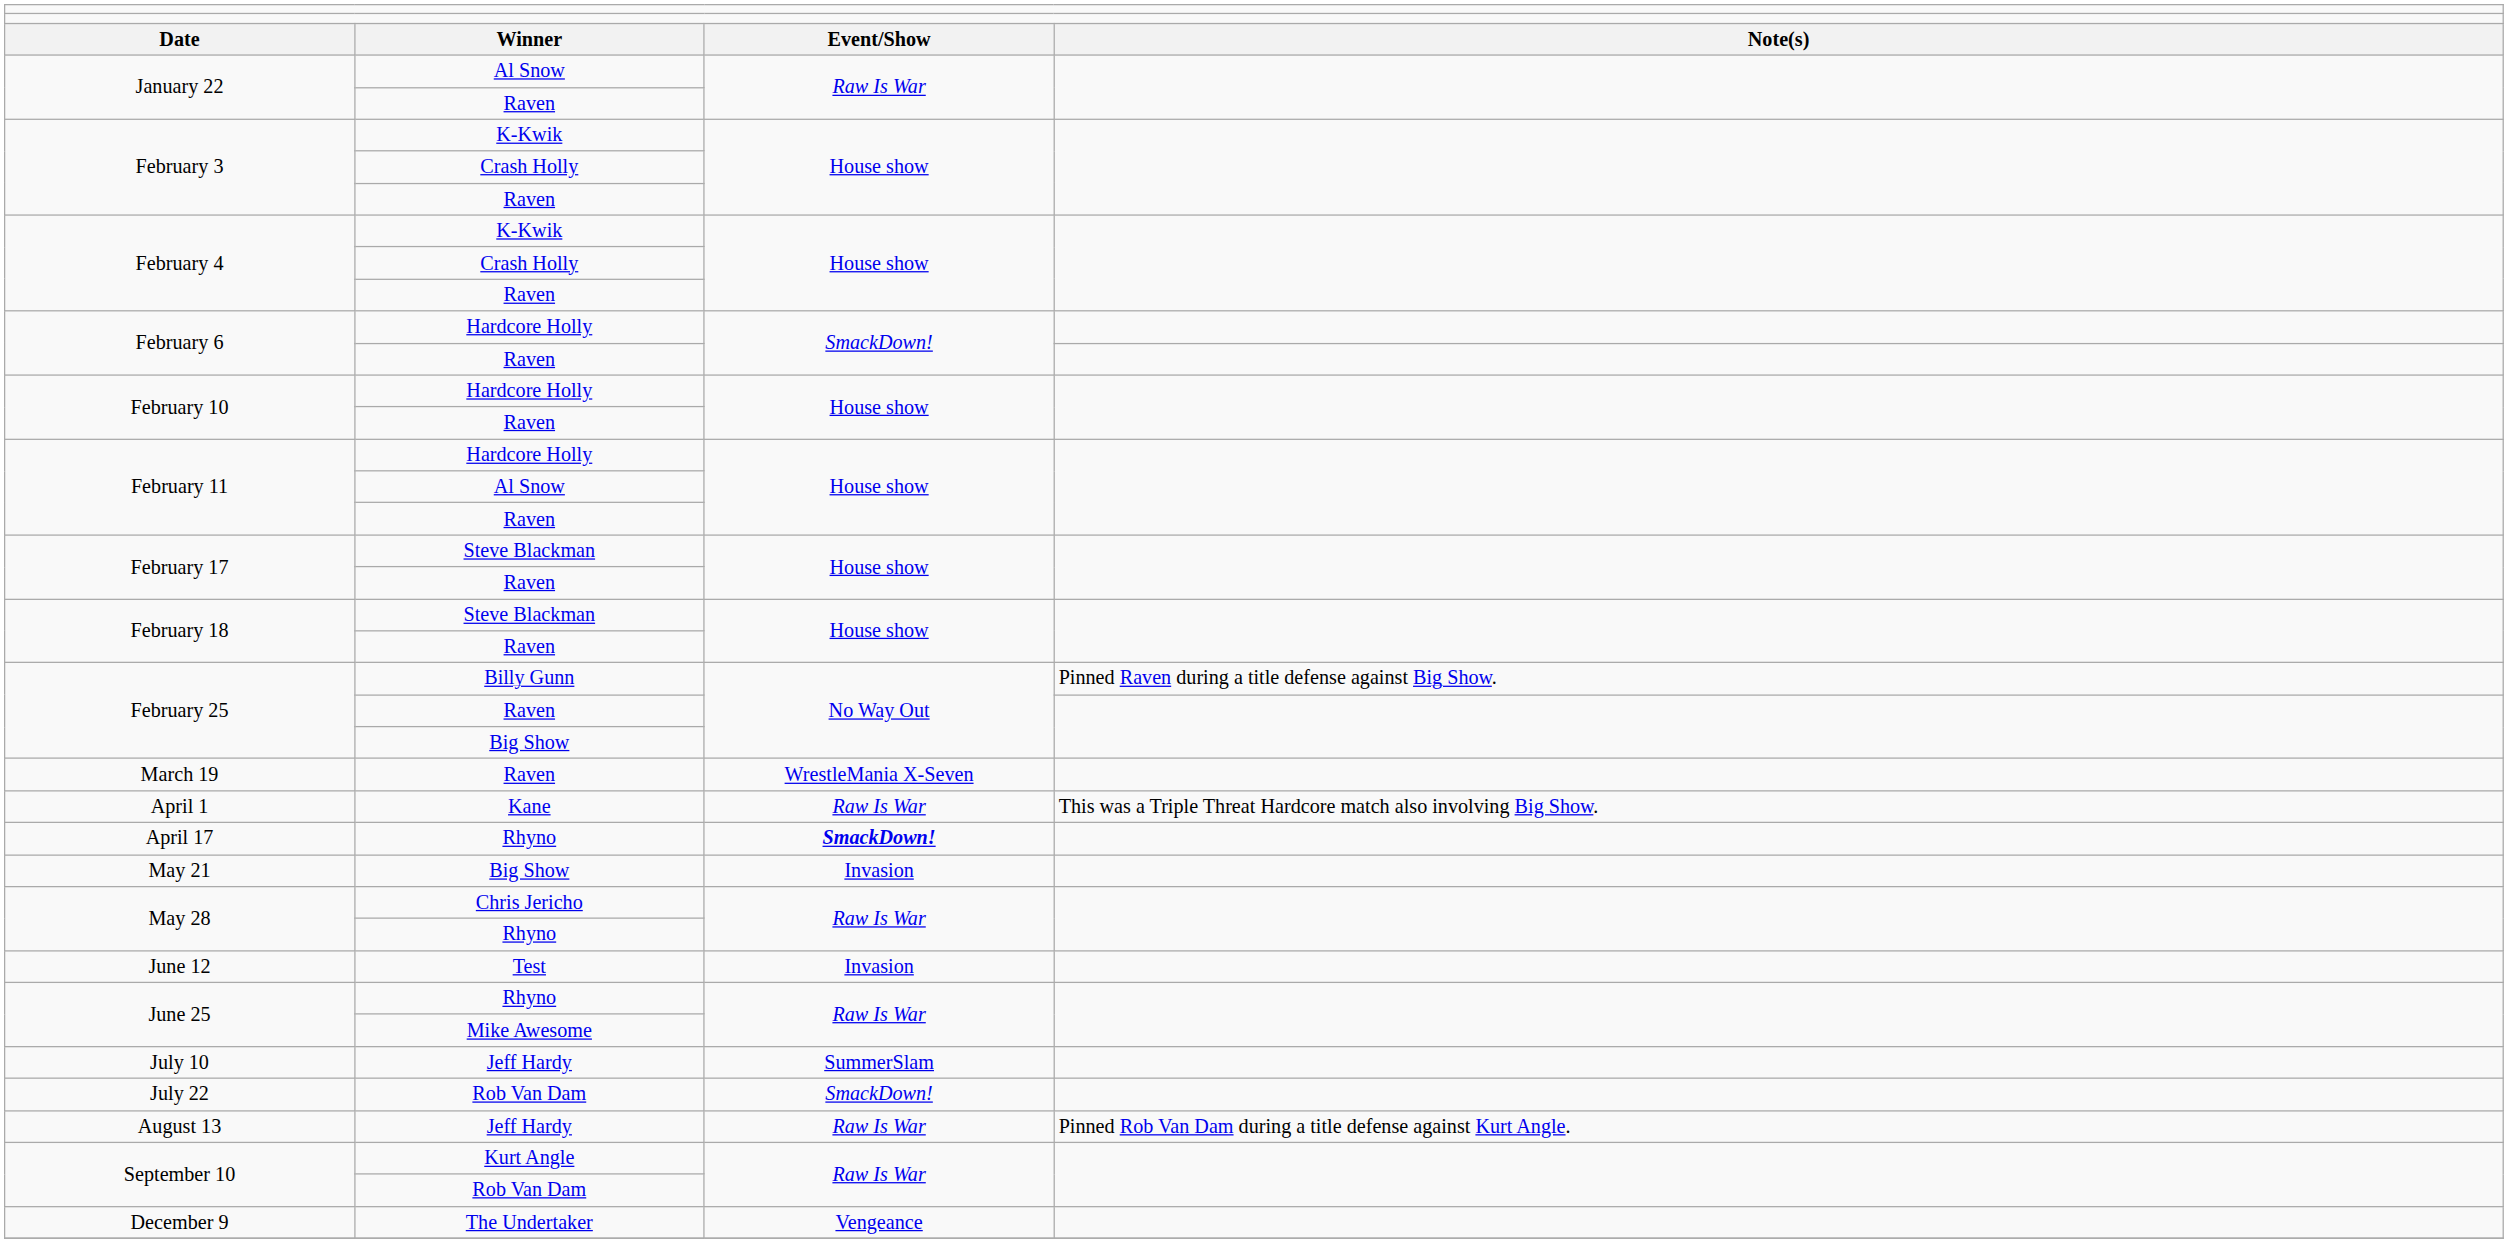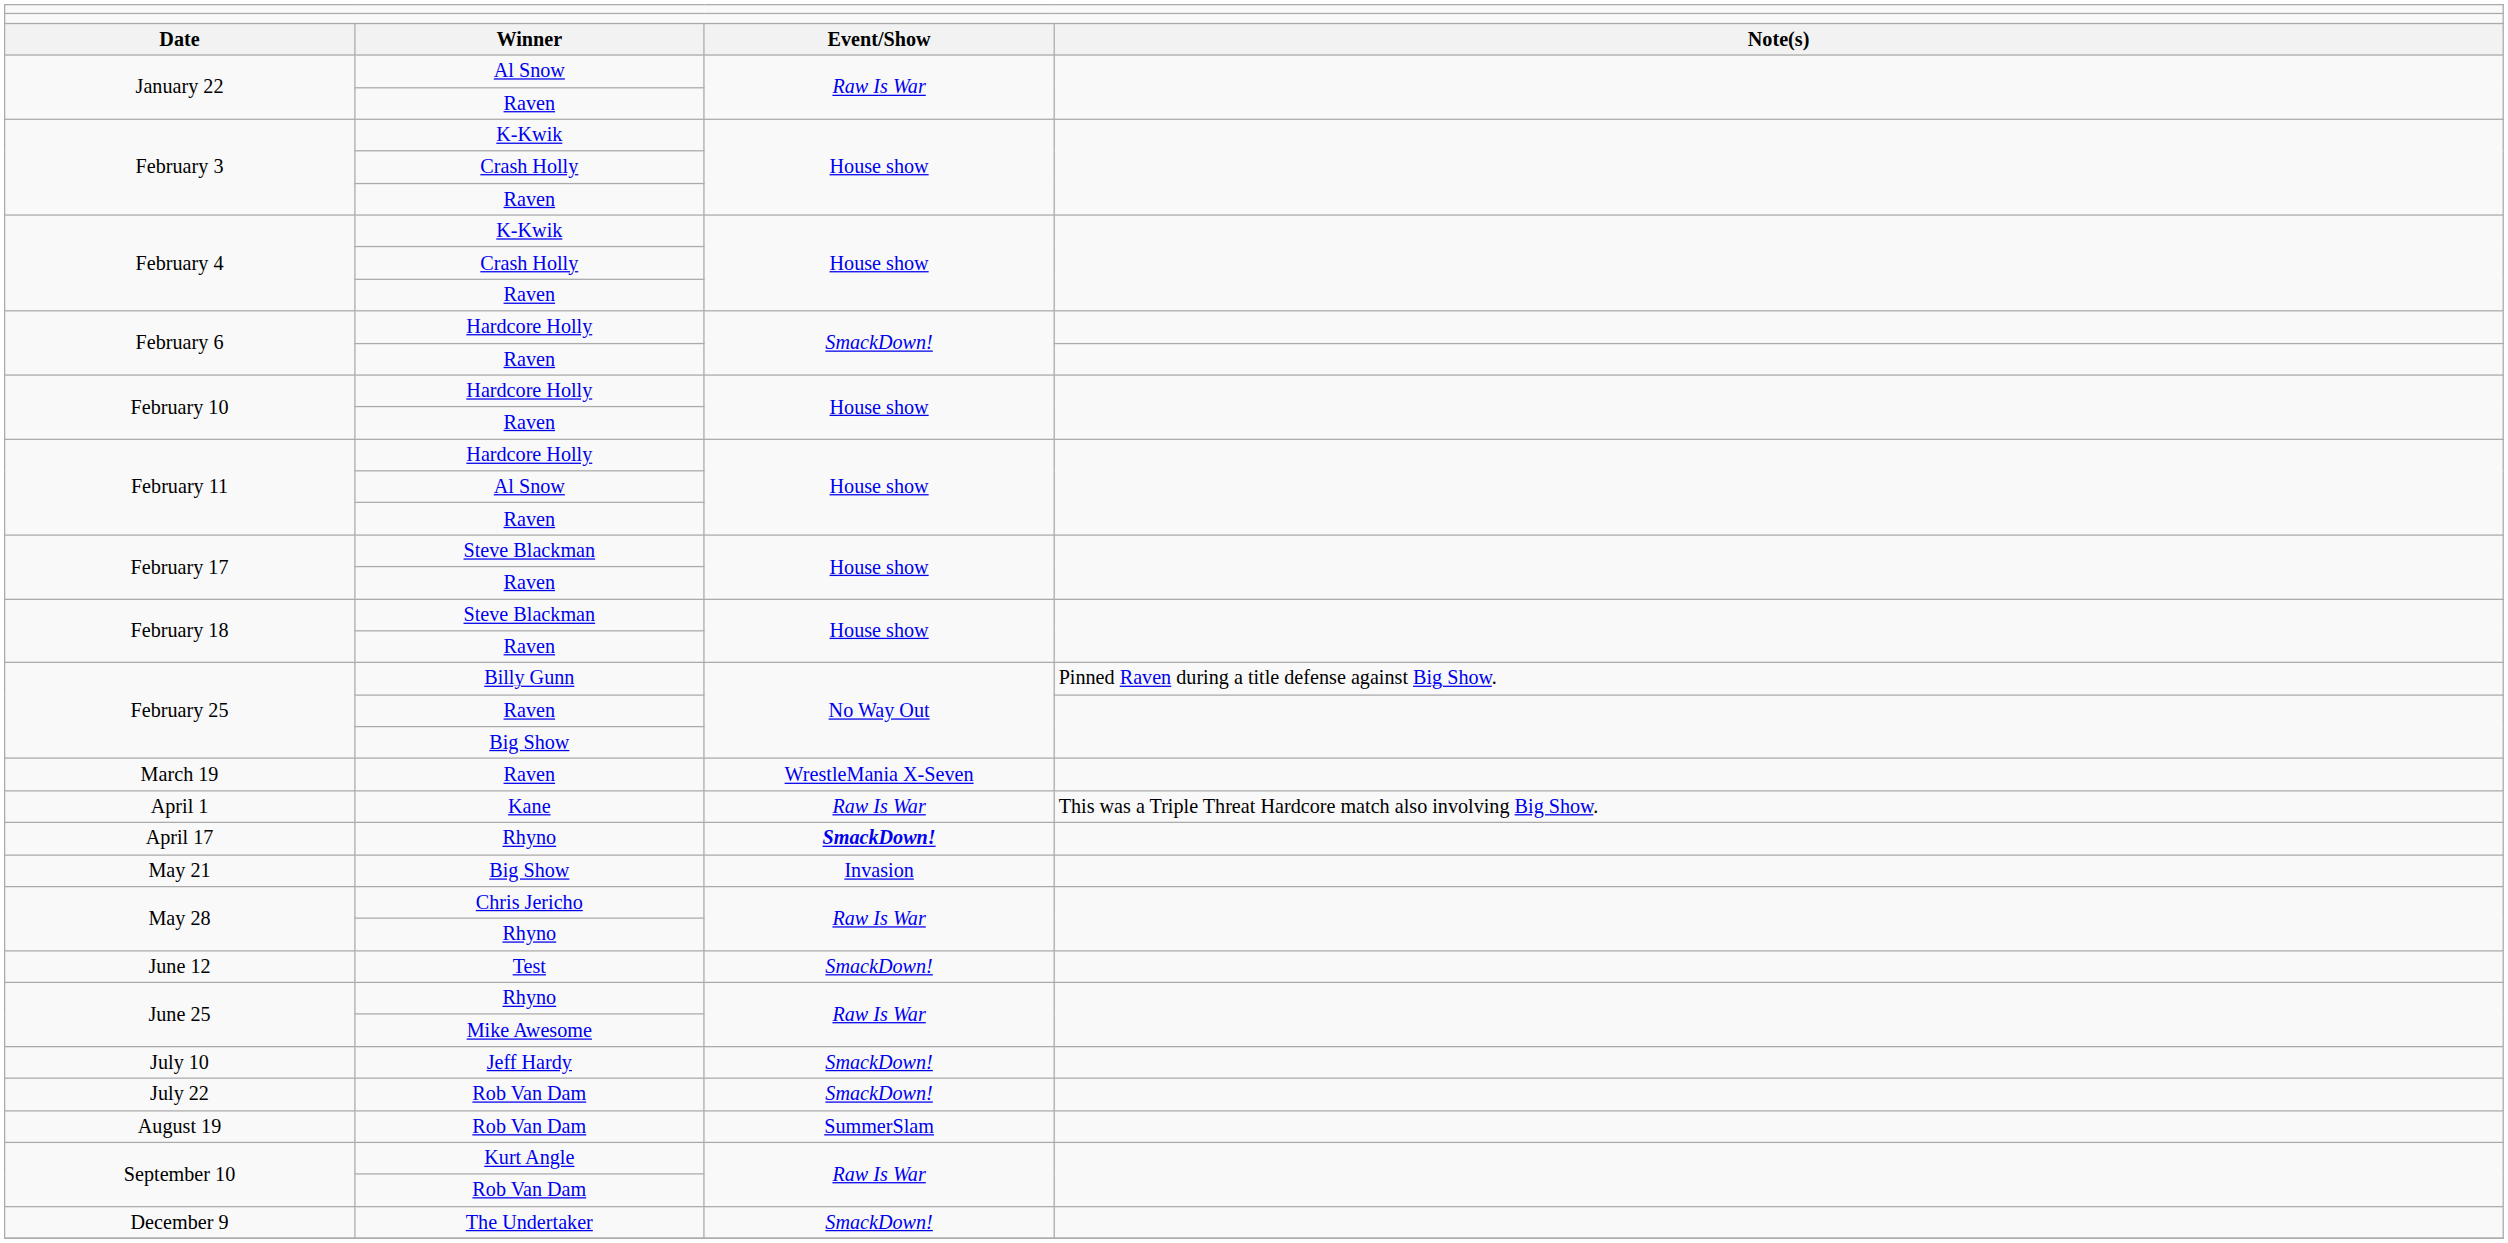 <table class="wikitable" style="text-align:center; width:100%;">
 <tr>
 <td colspan="4"></td>
 </tr>
 <tr>
 <td colspan="4"><strong></strong></td>
 </tr>
 <tr>
 <th width=14%>Date</th>
 <th width=14%>Winner</th>
 <th width=14%>Event/Show</th>
 <th width=58%>Note(s)</th>
 </tr>
 <tr>
 <td rowspan=2>January 22</td>
 <td><a href='#'>Al Snow</a></td>
 <td rowspan=2><em><a href='#'>Raw Is War</a></em></td>
 <td rowspan=2></td>
 </tr>
 <tr>
 <td><a href='#'>Raven</a></td>
 </tr>
 <tr>
 <td rowspan=3>February 3</td>
 <td><a href='#'>K-Kwik</a></td>
 <td rowspan=3><a href='#'>House show</a></td>
 <td rowspan=3></td>
 </tr>
 <tr>
 <td><a href='#'>Crash Holly</a></td>
 </tr>
 <tr>
 <td><a href='#'>Raven</a></td>
 </tr>
 <tr>
 <td rowspan=3>February 4</td>
 <td><a href='#'>K-Kwik</a></td>
 <td rowspan=3><a href='#'>House show</a></td>
 <td rowspan=3></td>
 </tr>
 <tr>
 <td><a href='#'>Crash Holly</a></td>
 </tr>
 <tr>
 <td><a href='#'>Raven</a></td>
 </tr>
 <tr>
 <td rowspan=2>February 6<br></td>
 <td><a href='#'>Hardcore Holly</a></td>
 <td rowspan=2><em><a href='#'>SmackDown!</a></em></td>
 <td rowspan=1></td>
 </tr>
 <tr>
 <td><a href='#'>Raven</a></td>
 <td></td>
 </tr>
 <tr>
 <td rowspan=2>February 10</td>
 <td><a href='#'>Hardcore Holly</a></td>
 <td rowspan=2><a href='#'>House show</a></td>
 <td rowspan=2></td>
 </tr>
 <tr>
 <td><a href='#'>Raven</a></td>
 </tr>
 <tr>
 <td rowspan=3>February 11</td>
 <td><a href='#'>Hardcore Holly</a></td>
 <td rowspan=3><a href='#'>House show</a></td>
 <td rowspan=3></td>
 </tr>
 <tr>
 <td><a href='#'>Al Snow</a></td>
 </tr>
 <tr>
 <td><a href='#'>Raven</a></td>
 </tr>
 <tr>
 <td rowspan=2>February 17</td>
 <td><a href='#'>Steve Blackman</a></td>
 <td rowspan=2><a href='#'>House show</a></td>
 <td rowspan=2></td>
 </tr>
 <tr>
 <td><a href='#'>Raven</a></td>
 </tr>
 <tr>
 <td rowspan=2>February 18</td>
 <td><a href='#'>Steve Blackman</a></td>
 <td rowspan=2><a href='#'>House show</a></td>
 <td rowspan=2></td>
 </tr>
 <tr>
 <td><a href='#'>Raven</a></td>
 </tr>
 <tr>
 <td rowspan=3>February 25</td>
 <td><a href='#'>Billy Gunn</a></td>
 <td rowspan=3><a href='#'>No Way Out</a></td>
 <td align=left>Pinned <a href='#'>Raven</a> during a title defense against <a href='#'>Big Show</a>.</td>
 </tr>
 <tr>
 <td><a href='#'>Raven</a></td>
 <td rowspan=2></td>
 </tr>
 <tr>
 <td><a href='#'>Big Show</a></td>
 </tr>
 <tr>
 <td>March 19</td>
 <td><a href='#'>Raven</a></td>
 <td><a href='#'>WrestleMania X-Seven</a></td>
 <td></td>
 </tr>
 <tr>
 <td>April 1</td>
 <td><a href='#'>Kane</a></td>
 <td><em><a href='#'>Raw Is War</a></em></td>
 <td align=left>This was a Triple Threat Hardcore match also involving <a href='#'>Big Show</a>.</td>
 </tr>
 <tr>
 <td>April 17<br></td>
 <td><a href='#'>Rhyno</a></td>
 <td><strong><em><a href='#'>SmackDown!</a></em></strong></td>
 <td></td>
 </tr>
 <tr>
 <td>May 21</td>
 <td><a href='#'>Big Show</a></td>
 <td><a href='#'>Invasion</a></td>
 <td></td>
 </tr>
 <tr>
 <td rowspan=2>May 28</td>
 <td><a href='#'>Chris Jericho</a></td>
 <td rowspan=2><em><a href='#'>Raw Is War</a></em></td>
 <td rowspan=2></td>
 </tr>
 <tr>
 <td><a href='#'>Rhyno</a></td>
 </tr>
 <tr>
 <td>June 12<br></td>
 <td><a href='#'>Test</a></td>
-<td><a href='#'>Invasion</a></td>
+<td><em><a href='#'>SmackDown!</a></em></td>
 <td></td>
 </tr>
 <tr>
 <td rowspan=2>June 25</td>
 <td><a href='#'>Rhyno</a></td>
 <td rowspan=2><em><a href='#'>Raw Is War</a></em></td>
 <td rowspan=2></td>
 </tr>
 <tr>
 <td><a href='#'>Mike Awesome</a></td>
 </tr>
 <tr>
 <td>July 10<br></td>
 <td><a href='#'>Jeff Hardy</a></td>
-<td><a href='#'>SummerSlam</a></td>
+<td><em><a href='#'>SmackDown!</a></em></td>
 <td></td>
 </tr>
 <tr>
 <td>July 22</td>
 <td><a href='#'>Rob Van Dam</a></td>
 <td><em><a href='#'>SmackDown!</a></em></td>
 <td></td>
 </tr>
 <tr>
-<td>August 13</td>
-<td><a href='#'>Jeff Hardy</a></td>
-<td><em><a href='#'>Raw Is War</a></em></td>
-<td align=left>Pinned <a href='#'>Rob Van Dam</a> during a title defense against <a href='#'>Kurt Angle</a>.</td>
+<td>August 19</td>
+<td><a href='#'>Rob Van Dam</a></td>
+<td><a href='#'>SummerSlam</a></td>
+<td></td>
 </tr>
 <tr>
 <td rowspan=2>September 10</td>
 <td><a href='#'>Kurt Angle</a></td>
 <td rowspan=2><em><a href='#'>Raw Is War</a></em></td>
 <td rowspan=2></td>
 </tr>
 <tr>
 <td><a href='#'>Rob Van Dam</a></td>
 </tr>
 <tr>
 <td>December 9</td>
 <td><a href='#'>The Undertaker</a></td>
-<td><a href='#'>Vengeance</a></td>
+<td><em><a href='#'>SmackDown!</a></em></td>
 <td></td>
 </tr>
 <tr>
 </tr>
 </table>
